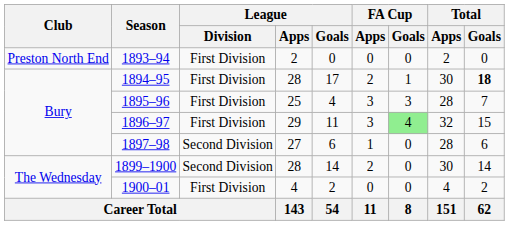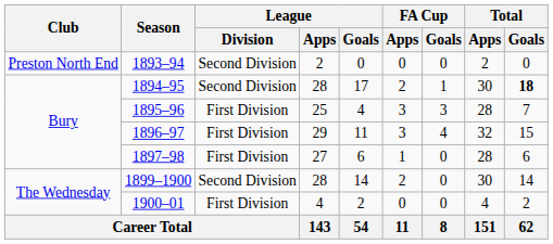 <table class="wikitable" style="text-align: center;">
 <tr>
 <th rowspan="2">Club</th>
 <th rowspan="2">Season</th>
 <th colspan="3">League</th>
 <th colspan="2">FA Cup</th>
 <th colspan="2">Total</th>
 </tr>
 <tr>
 <th>Division</th>
 <th>Apps</th>
 <th>Goals</th>
 <th>Apps</th>
 <th>Goals</th>
 <th>Apps</th>
 <th>Goals</th>
 </tr>
 <tr>
 <td><a href='#'>Preston North End</a></td>
 <td><a href='#'>1893–94</a></td>
-<td>First Division</td>
+<td>Second Division</td>
 <td>2</td>
 <td>0</td>
 <td>0</td>
 <td>0</td>
 <td>2</td>
 <td>0</td>
 </tr>
 <tr>
 <td rowspan=4><a href='#'>Bury</a></td>
 <td><a href='#'>1894–95</a></td>
-<td>First Division</td>
+<td>Second Division</td>
 <td>28</td>
 <td>17</td>
 <td>2</td>
 <td>1</td>
 <td>30</td>
 <td><strong>18</strong></td>
 </tr>
 <tr>
 <td><a href='#'>1895–96</a></td>
 <td>First Division</td>
 <td>25</td>
 <td>4</td>
 <td>3</td>
 <td>3</td>
 <td>28</td>
 <td>7</td>
 </tr>
 <tr>
 <td><a href='#'>1896–97</a></td>
 <td>First Division</td>
 <td>29</td>
 <td>11</td>
 <td>3</td>
-<td style="background: lightgreen;">4</td>
+<td>4</td>
 <td>32</td>
 <td>15</td>
 </tr>
 <tr>
 <td><a href='#'>1897–98</a></td>
-<td>Second Division</td>
+<td>First Division</td>
 <td>27</td>
 <td>6</td>
 <td>1</td>
 <td>0</td>
 <td>28</td>
 <td>6</td>
 </tr>
 <tr>
 <td rowspan=2><a href='#'>The Wednesday</a></td>
 <td><a href='#'>1899–1900</a></td>
 <td>Second Division</td>
 <td>28</td>
 <td>14</td>
 <td>2</td>
 <td>0</td>
 <td>30</td>
 <td>14</td>
 </tr>
 <tr>
 <td><a href='#'>1900–01</a></td>
 <td>First Division</td>
 <td>4</td>
 <td>2</td>
 <td>0</td>
 <td>0</td>
 <td>4</td>
 <td>2</td>
 </tr>
 <tr>
 <th colspan="3">Career Total</th>
 <th>143</th>
 <th>54</th>
 <th>11</th>
 <th>8</th>
 <th>151</th>
 <th>62</th>
 </tr>
 </table>
